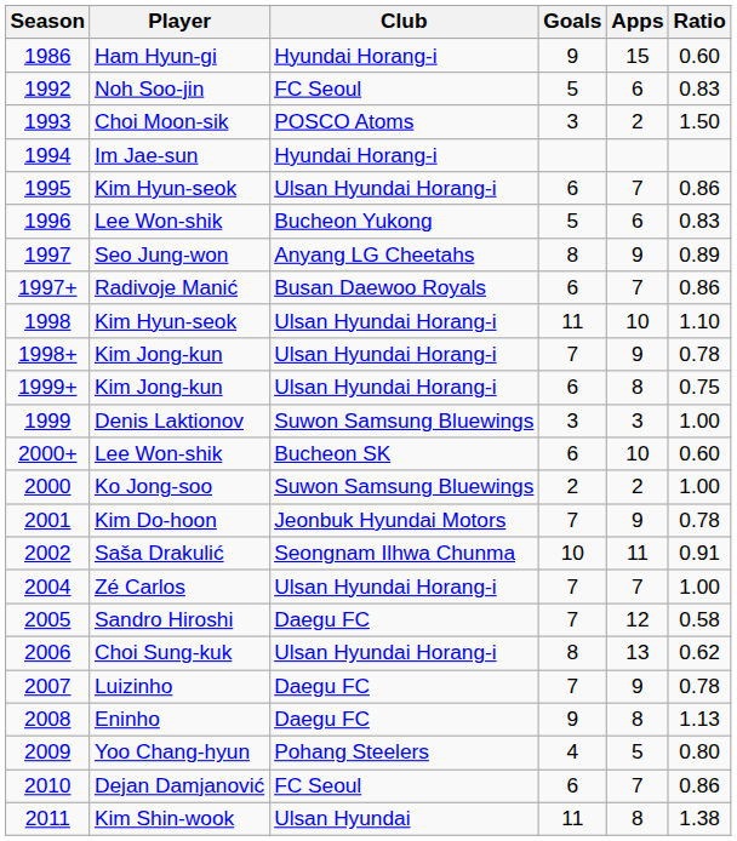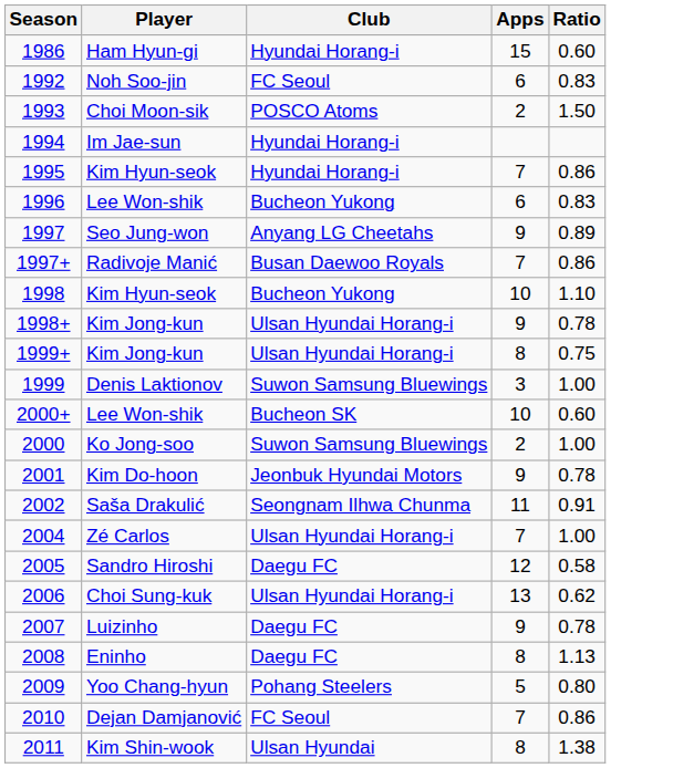 <table class="wikitable sortable">
 <tr>
 <th>Season</th>
 <th>Player</th>
 <th>Club</th>
-<th>Goals</th>
 <th>Apps</th>
 <th>Ratio</th>
 </tr>
 <tr>
 <td align="center"><a href='#'>1986</a></td>
 <td> <a href='#'>Ham Hyun-gi</a></td>
 <td><a href='#'>Hyundai Horang-i</a></td>
-<td align=center>9</td>
 <td align=center>15</td>
 <td align=center>0.60</td>
 </tr>
 <tr>
 <td align="center"><a href='#'>1992</a></td>
 <td> <a href='#'>Noh Soo-jin</a></td>
 <td><a href='#'>FC Seoul</a></td>
-<td align=center>5</td>
 <td align=center>6</td>
 <td align=center>0.83</td>
 </tr>
 <tr>
 <td align="center"><a href='#'>1993</a></td>
 <td> <a href='#'>Choi Moon-sik</a></td>
 <td><a href='#'>POSCO Atoms</a></td>
-<td align=center>3</td>
 <td align=center>2</td>
 <td align=center>1.50</td>
 </tr>
 <tr>
 <td align="center"><a href='#'>1994</a></td>
 <td> <a href='#'>Im Jae-sun</a></td>
 <td><a href='#'>Hyundai Horang-i</a></td>
 <td></td>
 <td></td>
-<td></td>
 </tr>
 <tr>
 <td align="center"><a href='#'>1995</a></td>
 <td> <a href='#'>Kim Hyun-seok</a></td>
-<td><a href='#'>Ulsan Hyundai Horang-i</a></td>
-<td align=center>6</td>
+<td><a href='#'>Hyundai Horang-i</a></td>
 <td align=center>7</td>
 <td align=center>0.86</td>
 </tr>
 <tr>
 <td align="center"><a href='#'>1996</a></td>
 <td> <a href='#'>Lee Won-shik</a></td>
 <td><a href='#'>Bucheon Yukong</a></td>
-<td align=center>5</td>
 <td align=center>6</td>
 <td align=center>0.83</td>
 </tr>
 <tr>
 <td align="center"><a href='#'>1997</a></td>
 <td> <a href='#'>Seo Jung-won</a></td>
 <td><a href='#'>Anyang LG Cheetahs</a></td>
-<td align=center>8</td>
 <td align=center>9</td>
 <td align=center>0.89</td>
 </tr>
 <tr>
 <td align="center"><a href='#'>1997+</a></td>
 <td> <a href='#'>Radivoje Manić</a></td>
 <td><a href='#'>Busan Daewoo Royals</a></td>
-<td align=center>6</td>
 <td align=center>7</td>
 <td align=center>0.86</td>
 </tr>
 <tr>
 <td align="center"><a href='#'>1998</a></td>
 <td> <a href='#'>Kim Hyun-seok</a></td>
-<td><a href='#'>Ulsan Hyundai Horang-i</a></td>
-<td align=center>11</td>
+<td><a href='#'>Bucheon Yukong</a></td>
 <td align=center>10</td>
 <td align=center>1.10</td>
 </tr>
 <tr>
 <td align="center"><a href='#'>1998+</a></td>
 <td> <a href='#'>Kim Jong-kun</a></td>
 <td><a href='#'>Ulsan Hyundai Horang-i</a></td>
-<td align=center>7</td>
 <td align=center>9</td>
 <td align=center>0.78</td>
 </tr>
 <tr>
 <td align="center"><a href='#'>1999+</a></td>
 <td> <a href='#'>Kim Jong-kun</a></td>
 <td><a href='#'>Ulsan Hyundai Horang-i</a></td>
-<td align=center>6</td>
 <td align=center>8</td>
 <td align=center>0.75</td>
 </tr>
 <tr>
 <td align="center"><a href='#'>1999</a></td>
 <td> <a href='#'>Denis Laktionov</a></td>
 <td><a href='#'>Suwon Samsung Bluewings</a></td>
 <td align=center>3</td>
-<td align=center>3</td>
 <td align=center>1.00</td>
 </tr>
 <tr>
 <td align="center"><a href='#'>2000+</a></td>
 <td> <a href='#'>Lee Won-shik</a></td>
 <td><a href='#'>Bucheon SK</a></td>
-<td align=center>6</td>
 <td align=center>10</td>
 <td align=center>0.60</td>
 </tr>
 <tr>
 <td align="center"><a href='#'>2000</a></td>
 <td> <a href='#'>Ko Jong-soo</a></td>
 <td><a href='#'>Suwon Samsung Bluewings</a></td>
 <td align=center>2</td>
-<td align=center>2</td>
 <td align=center>1.00</td>
 </tr>
 <tr>
 <td align="center"><a href='#'>2001</a></td>
 <td> <a href='#'>Kim Do-hoon</a></td>
 <td><a href='#'>Jeonbuk Hyundai Motors</a></td>
-<td align=center>7</td>
 <td align=center>9</td>
 <td align=center>0.78</td>
 </tr>
 <tr>
 <td align="center"><a href='#'>2002</a></td>
 <td> <a href='#'>Saša Drakulić</a></td>
 <td><a href='#'>Seongnam Ilhwa Chunma</a></td>
-<td align=center>10</td>
 <td align=center>11</td>
 <td align=center>0.91</td>
 </tr>
 <tr>
 <td align="center"><a href='#'>2004</a></td>
 <td> <a href='#'>Zé Carlos</a></td>
 <td><a href='#'>Ulsan Hyundai Horang-i</a></td>
 <td align=center>7</td>
-<td align=center>7</td>
 <td align=center>1.00</td>
 </tr>
 <tr>
 <td align="center"><a href='#'>2005</a></td>
 <td> <a href='#'>Sandro Hiroshi</a></td>
 <td><a href='#'>Daegu FC</a></td>
-<td align=center>7</td>
 <td align=center>12</td>
 <td align=center>0.58</td>
 </tr>
 <tr>
 <td align="center"><a href='#'>2006</a></td>
 <td> <a href='#'>Choi Sung-kuk</a></td>
 <td><a href='#'>Ulsan Hyundai Horang-i</a></td>
-<td align=center>8</td>
 <td align=center>13</td>
 <td align=center>0.62</td>
 </tr>
 <tr>
 <td align="center"><a href='#'>2007</a></td>
 <td> <a href='#'>Luizinho</a></td>
 <td><a href='#'>Daegu FC</a></td>
-<td align=center>7</td>
 <td align=center>9</td>
 <td align=center>0.78</td>
 </tr>
 <tr>
 <td align="center"><a href='#'>2008</a></td>
 <td> <a href='#'>Eninho</a></td>
 <td><a href='#'>Daegu FC</a></td>
-<td align=center>9</td>
 <td align=center>8</td>
 <td align=center>1.13</td>
 </tr>
 <tr>
 <td align="center"><a href='#'>2009</a></td>
 <td> <a href='#'>Yoo Chang-hyun</a></td>
 <td><a href='#'>Pohang Steelers</a></td>
-<td align=center>4</td>
 <td align=center>5</td>
 <td align=center>0.80</td>
 </tr>
 <tr>
 <td align="center"><a href='#'>2010</a></td>
 <td> <a href='#'>Dejan Damjanović</a></td>
 <td><a href='#'>FC Seoul</a></td>
-<td align=center>6</td>
 <td align=center>7</td>
 <td align=center>0.86</td>
 </tr>
 <tr>
 <td align="center"><a href='#'>2011</a></td>
 <td> <a href='#'>Kim Shin-wook</a></td>
 <td><a href='#'>Ulsan Hyundai</a></td>
-<td align=center>11</td>
 <td align=center>8</td>
 <td align=center>1.38</td>
 </tr>
 </table>
